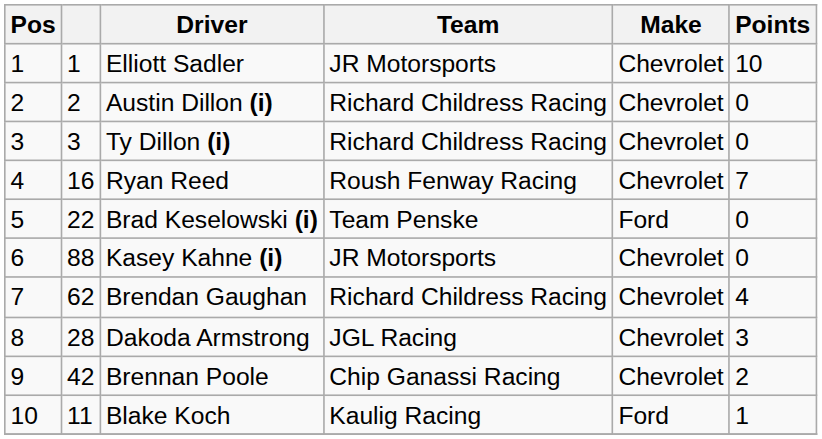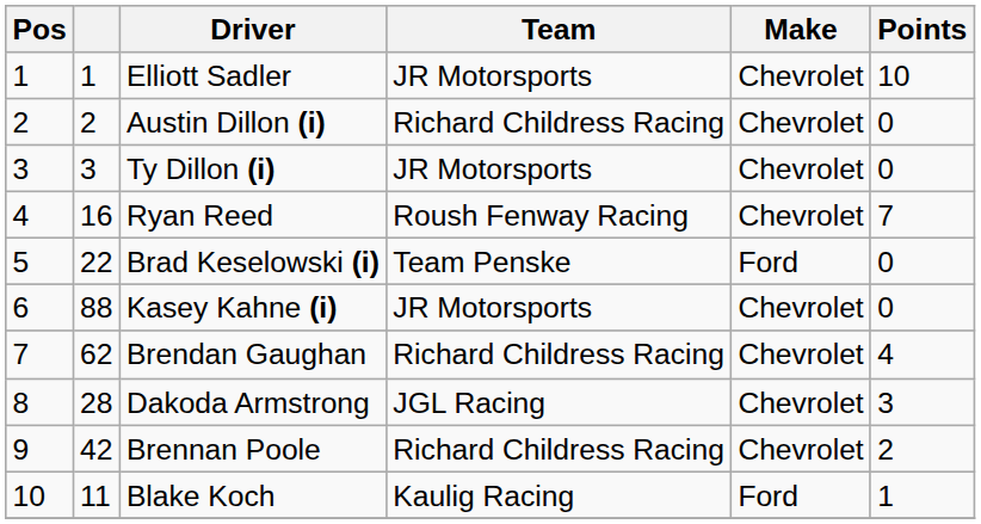 <table class="wikitable" style="font-size:95%">
 <tr>
 <th>Pos</th>
 <th></th>
 <th>Driver</th>
 <th>Team</th>
 <th>Make</th>
 <th>Points</th>
 </tr>
 <tr>
 <td>1</td>
 <td>1</td>
 <td>Elliott Sadler</td>
 <td>JR Motorsports</td>
 <td>Chevrolet</td>
 <td>10</td>
 </tr>
 <tr>
 <td>2</td>
 <td>2</td>
 <td>Austin Dillon <strong>(i)</strong></td>
 <td>Richard Childress Racing</td>
 <td>Chevrolet</td>
 <td>0</td>
 </tr>
 <tr>
 <td>3</td>
 <td>3</td>
 <td>Ty Dillon <strong>(i)</strong></td>
-<td>Richard Childress Racing</td>
+<td>JR Motorsports</td>
 <td>Chevrolet</td>
 <td>0</td>
 </tr>
 <tr>
 <td>4</td>
 <td>16</td>
 <td>Ryan Reed</td>
 <td>Roush Fenway Racing</td>
 <td>Chevrolet</td>
 <td>7</td>
 </tr>
 <tr>
 <td>5</td>
 <td>22</td>
 <td>Brad Keselowski <strong>(i)</strong></td>
 <td>Team Penske</td>
 <td>Ford</td>
 <td>0</td>
 </tr>
 <tr>
 <td>6</td>
 <td>88</td>
 <td>Kasey Kahne <strong>(i)</strong></td>
 <td>JR Motorsports</td>
 <td>Chevrolet</td>
 <td>0</td>
 </tr>
 <tr>
 <td>7</td>
 <td>62</td>
 <td>Brendan Gaughan</td>
 <td>Richard Childress Racing</td>
 <td>Chevrolet</td>
 <td>4</td>
 </tr>
 <tr>
 <td>8</td>
 <td>28</td>
 <td>Dakoda Armstrong</td>
 <td>JGL Racing</td>
 <td>Chevrolet</td>
 <td>3</td>
 </tr>
 <tr>
 <td>9</td>
 <td>42</td>
 <td>Brennan Poole</td>
-<td>Chip Ganassi Racing</td>
+<td>Richard Childress Racing</td>
 <td>Chevrolet</td>
 <td>2</td>
 </tr>
 <tr>
 <td>10</td>
 <td>11</td>
 <td>Blake Koch</td>
 <td>Kaulig Racing</td>
 <td>Ford</td>
 <td>1</td>
 </tr>
 <tr>
 </tr>
 </table>
